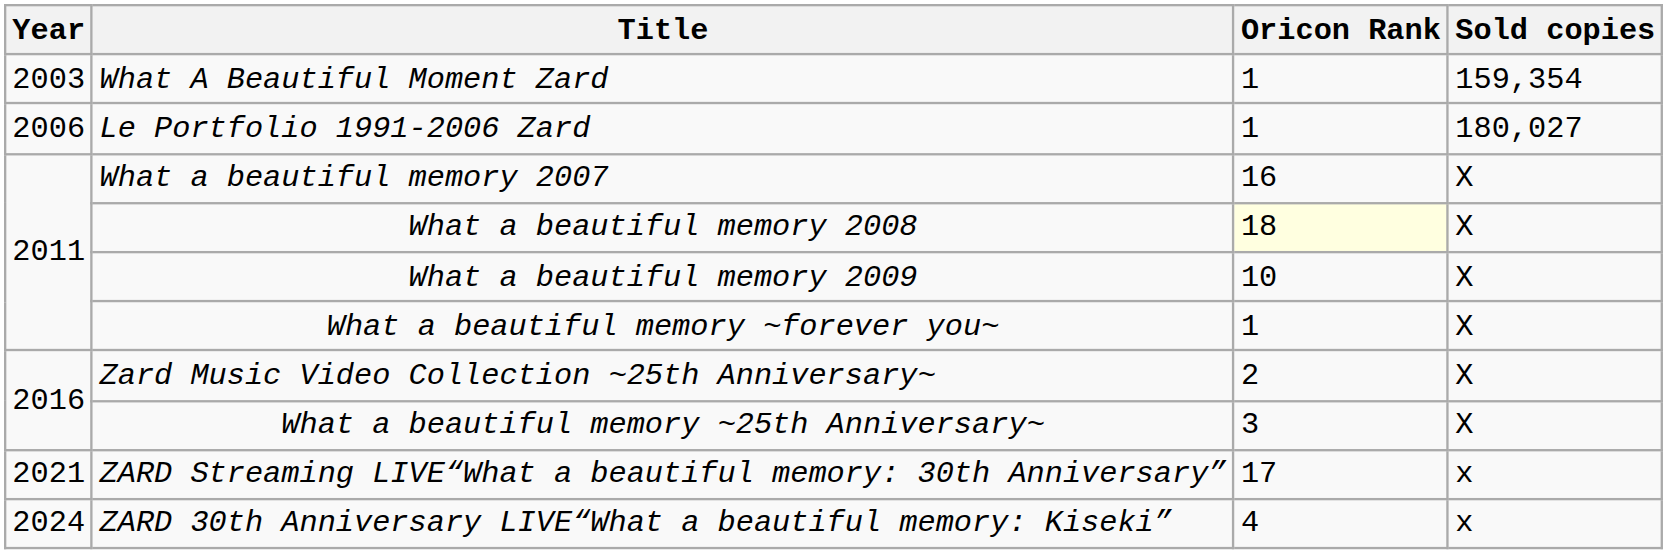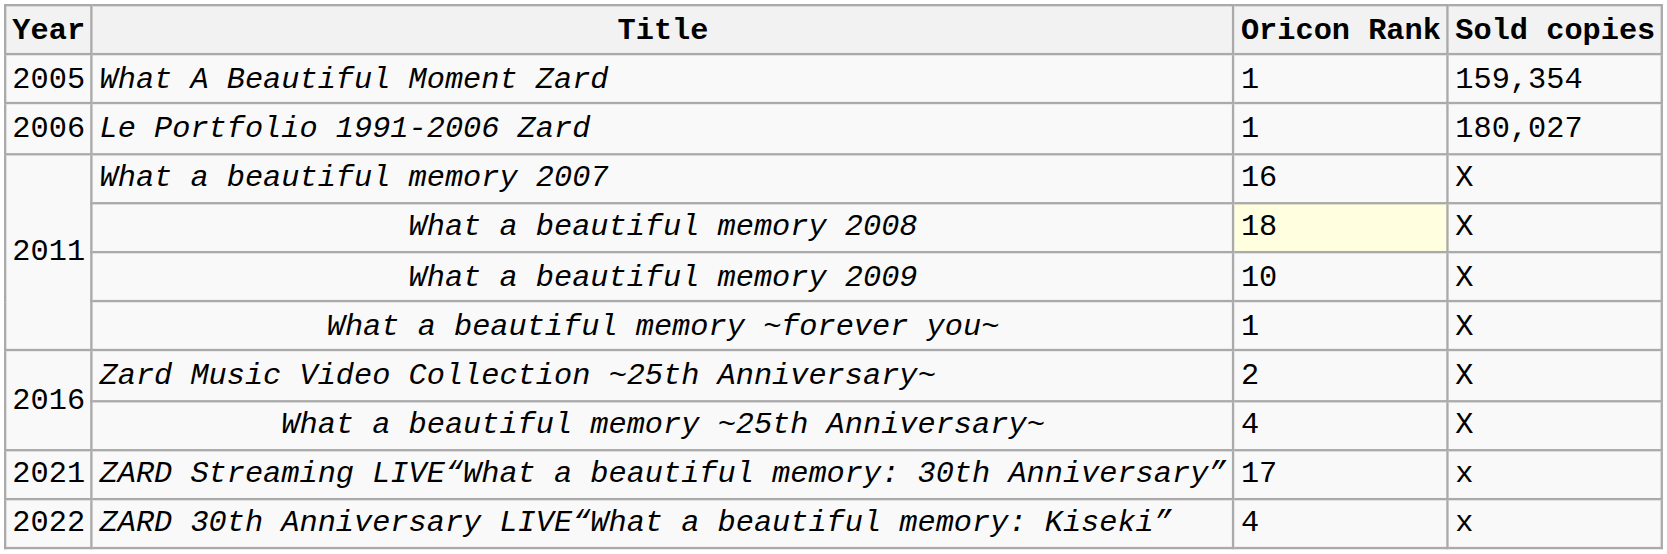 <table class="wikitable">
 <tr>
 <th>Year</th>
 <th>Title</th>
 <th>Oricon Rank </th>
 <th>Sold copies</th>
 </tr>
 <tr>
-<td align="center">2003</td>
+<td align="center">2005</td>
 <td><em>What A Beautiful Moment Zard</em></td>
 <td>1</td>
 <td>159,354</td>
 </tr>
 <tr>
 <td align="center">2006</td>
 <td><em>Le Portfolio 1991-2006 Zard</em></td>
 <td>1</td>
 <td>180,027</td>
 </tr>
 <tr>
 <td rowspan="4"align="center">2011</td>
 <td><em>What a beautiful memory 2007 </em></td>
 <td>16</td>
 <td>X</td>
 </tr>
 <tr>
 <td align="center"><em>What a beautiful memory 2008 </em></td>
 <td style="background: lightyellow;">18</td>
 <td>X</td>
 </tr>
 <tr>
 <td align="center"><em>What a beautiful memory 2009 </em></td>
 <td>10</td>
 <td>X</td>
 </tr>
 <tr>
 <td align="center"><em>What a beautiful memory ~forever you~ </em></td>
 <td>1</td>
 <td>X</td>
 </tr>
 <tr>
 <td rowspan="2"align="center">2016</td>
 <td><em>Zard Music Video Collection ~25th Anniversary~</em></td>
 <td>2</td>
 <td>X</td>
 </tr>
 <tr>
 <td align="center"><em>What a beautiful memory ~25th Anniversary~ </em></td>
-<td>3</td>
+<td>4</td>
 <td>X</td>
 </tr>
 <tr>
 <td align="center">2021</td>
 <td><em>ZARD Streaming LIVE“What a beautiful memory: 30th Anniversary”</em></td>
 <td>17</td>
 <td>x</td>
 </tr>
 <tr>
-<td align="center">2024</td>
+<td align="center">2022</td>
 <td><em>ZARD 30th Anniversary LIVE“What a beautiful memory: Kiseki”</em></td>
 <td>4</td>
 <td>x</td>
 </tr>
 </table>
